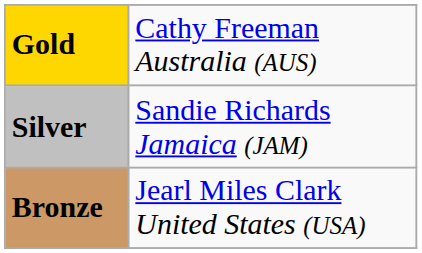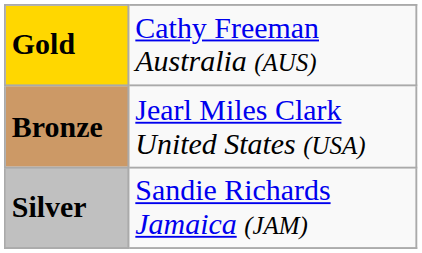 <table class="wikitable" width=25%>
 <tr>
 <td bgcolor="gold"><strong>Gold</strong></td>
 <td> <a href='#'>Cathy Freeman</a><br><em>Australia <small>(AUS)</small></em></td>
 </tr>
 <tr>
+<td bgcolor="CC9966"><strong>Bronze</strong></td>
+<td> <a href='#'>Jearl Miles Clark</a><br><em>United States <small>(USA)</small></em></td>
+</tr>
+<tr>
 <td bgcolor="silver"><strong>Silver</strong></td>
 <td> <a href='#'>Sandie Richards</a><br><em><a href='#'>Jamaica</a> <small>(JAM)</small></em></td>
 </tr>
-<tr>
-<td bgcolor="CC9966"><strong>Bronze</strong></td>
-<td> <a href='#'>Jearl Miles Clark</a><br><em>United States <small>(USA)</small></em></td>
-</tr>
 </table>
